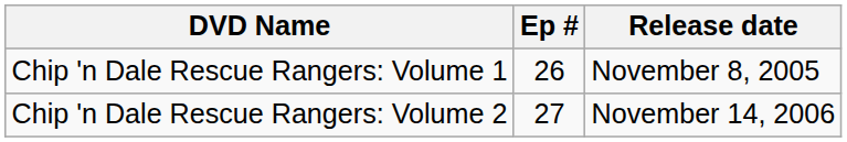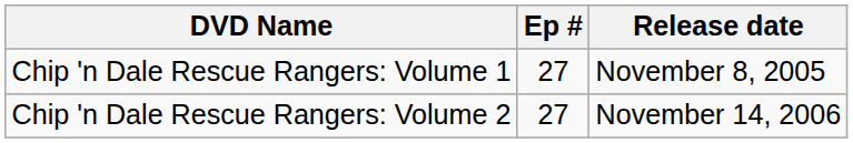 <table class="wikitable sortable">
 <tr>
 <th>DVD Name</th>
 <th>Ep #</th>
 <th>Release date</th>
 </tr>
 <tr>
 <td>Chip 'n Dale Rescue Rangers: Volume 1</td>
-<td style="text-align:center;">26</td>
+<td style="text-align:center;">27</td>
 <td>November 8, 2005</td>
 </tr>
 <tr>
 <td>Chip 'n Dale Rescue Rangers: Volume 2</td>
 <td style="text-align:center;">27</td>
 <td>November 14, 2006</td>
 </tr>
 </table>
